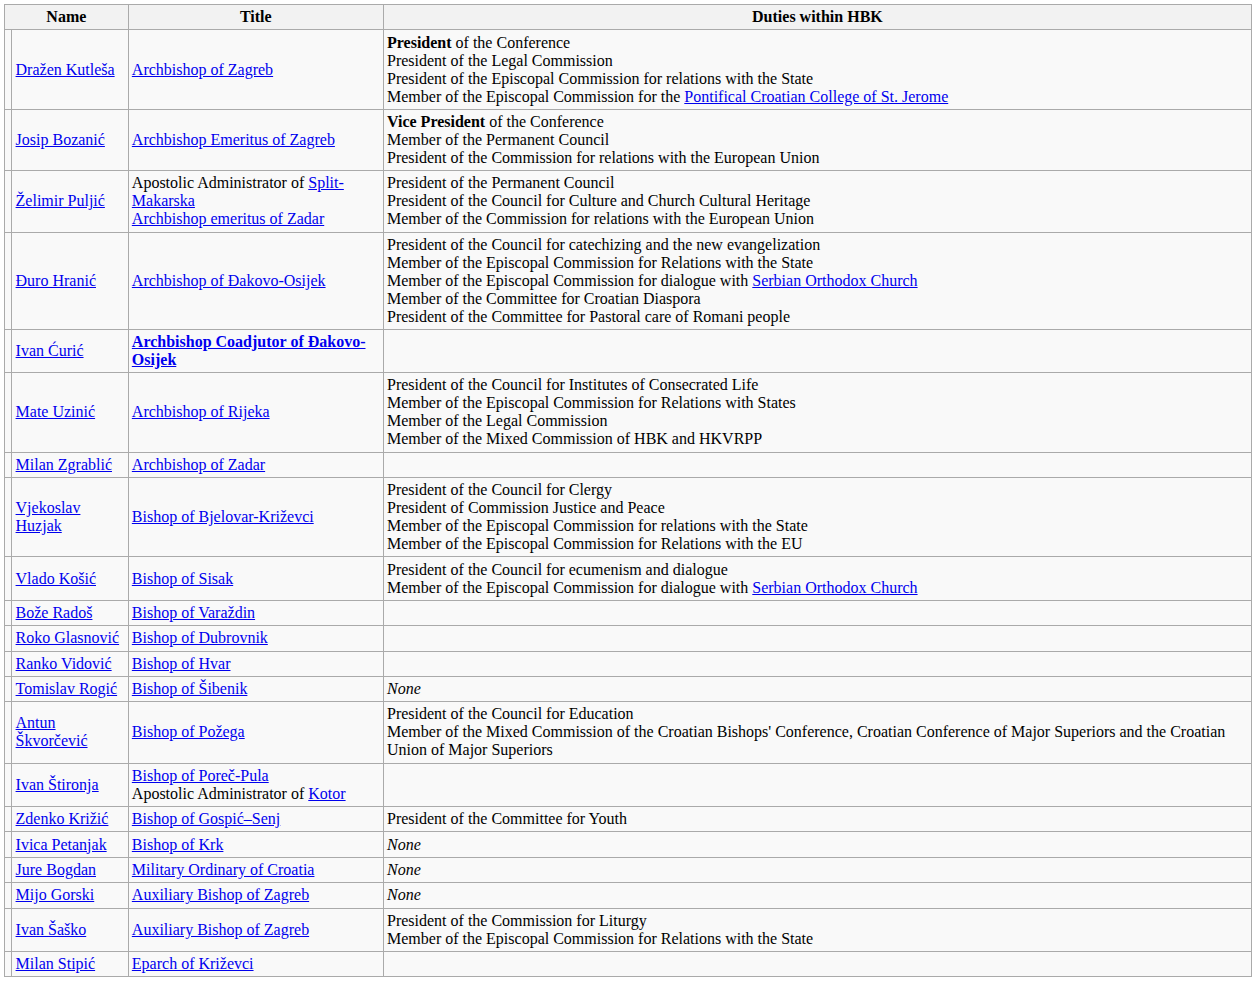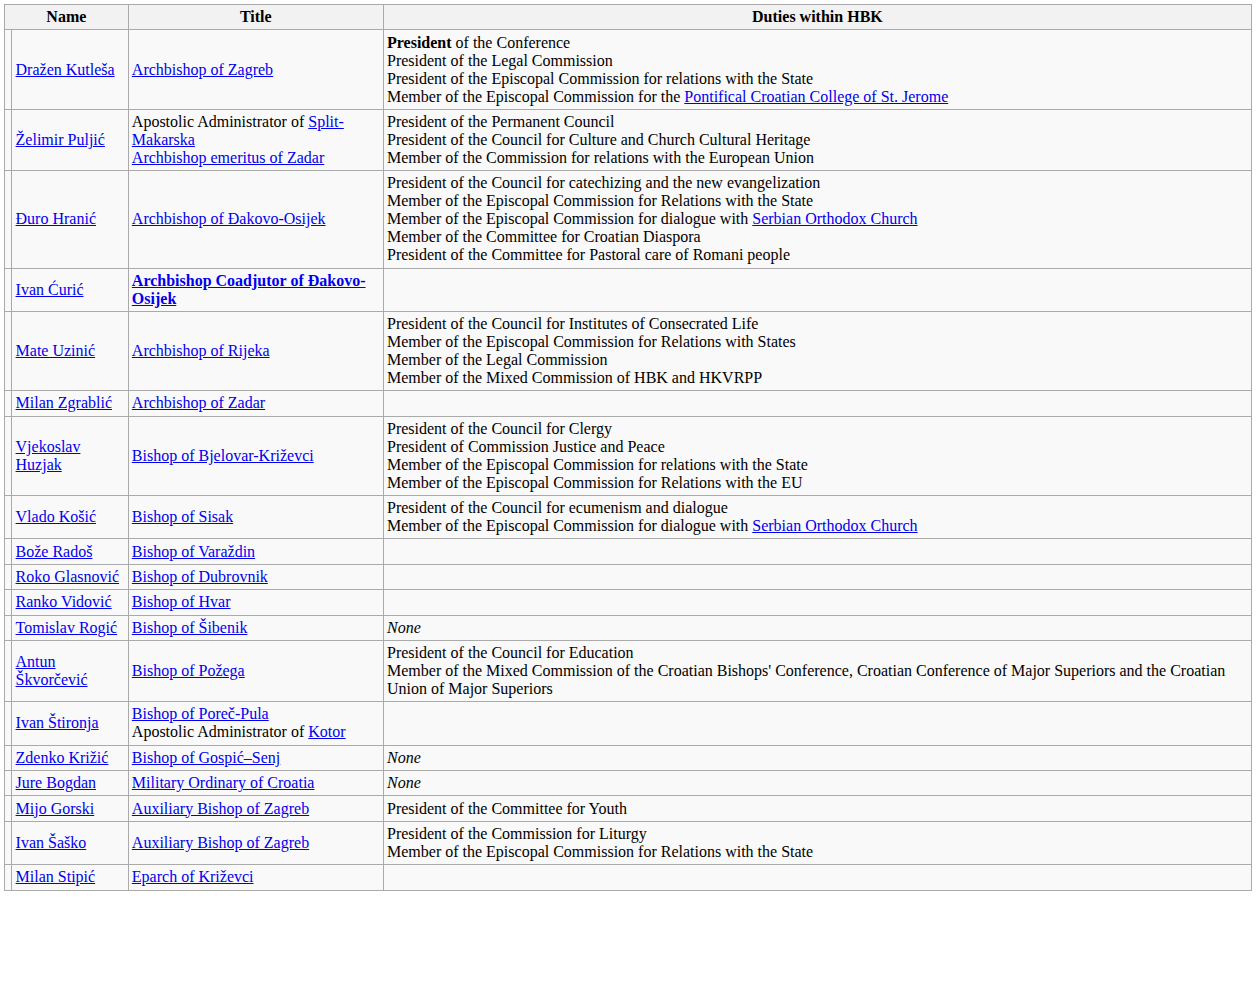 <table class="wikitable sortable" style="text-align:left">
 <tr>
 <th colspan="2">Name</th>
 <th>Title</th>
 <th>Duties within HBK</th>
 </tr>
 <tr>
 <td></td>
 <td><a href='#'>Dražen Kutleša</a></td>
 <td><a href='#'>Archbishop of Zagreb</a></td>
 <td><strong>President</strong> of the Conference<br>President of the Legal Commission<br>President of the Episcopal Commission for relations with the State<br>Member of the Episcopal Commission for the <a href='#'>Pontifical Croatian College of St. Jerome</a></td>
-</tr>
-<tr>
-<td></td>
-<td><a href='#'>Josip Bozanić</a></td>
-<td><a href='#'>Archbishop Emeritus of Zagreb</a></td>
-<td><strong>Vice President</strong> of the Conference<br>Member of the Permanent Council<br>President of the Commission for relations with the European Union</td>
 </tr>
 <tr>
 <td></td>
 <td><a href='#'>Želimir Puljić</a></td>
 <td>Apostolic Administrator of <a href='#'>Split-Makarska</a><br><a href='#'>Archbishop emeritus of Zadar</a></td>
 <td>President of the Permanent Council<br>President of the Council for Culture and Church Cultural Heritage<br>Member of the Commission for relations with the European Union</td>
 </tr>
 <tr>
 <td></td>
 <td><a href='#'>Đuro Hranić</a></td>
 <td><a href='#'>Archbishop of Đakovo-Osijek</a></td>
 <td>President of the Council for catechizing and the new evangelization<br>Member of the Episcopal Commission for Relations with the State<br>Member of the Episcopal Commission for dialogue with <a href='#'>Serbian Orthodox Church</a><br>Member of the Committee for Croatian Diaspora<br>President of the Committee for Pastoral care of Romani people</td>
 </tr>
 <tr>
 <td></td>
 <td><a href='#'>Ivan Ćurić</a></td>
 <td><strong><a href='#'>Archbishop Coadjutor of Đakovo-Osijek</a></strong></td>
 <td></td>
 </tr>
 <tr>
 <td><br></td>
 <td><a href='#'>Mate Uzinić</a></td>
 <td><a href='#'>Archbishop of Rijeka</a></td>
 <td>President of the Council for Institutes of Consecrated Life<br>Member of the Episcopal Commission for Relations with States<br>Member of the Legal Commission<br>Member of the Mixed Commission of HBK and HKVRPP</td>
 </tr>
 <tr>
 <td></td>
 <td><a href='#'>Milan Zgrablić</a></td>
 <td><a href='#'>Archbishop of Zadar</a></td>
 <td></td>
 </tr>
 <tr>
 <td></td>
 <td><a href='#'>Vjekoslav Huzjak</a></td>
 <td><a href='#'>Bishop of Bjelovar-Križevci</a></td>
 <td>President of the Council for Clergy<br>President of Commission Justice and Peace<br>Member of the Episcopal Commission for relations with the State<br>Member of the Episcopal Commission for Relations with the EU</td>
 </tr>
 <tr>
 <td></td>
 <td><a href='#'>Vlado Košić</a></td>
 <td><a href='#'>Bishop of Sisak</a></td>
 <td>President of the Council for ecumenism and dialogue<br>Member of the Episcopal Commission for dialogue with <a href='#'>Serbian Orthodox Church</a></td>
 </tr>
 <tr>
 <td></td>
 <td><a href='#'>Bože Radoš</a></td>
 <td><a href='#'>Bishop of Varaždin</a></td>
 <td></td>
 </tr>
 <tr>
 <td></td>
 <td><a href='#'>Roko Glasnović</a></td>
 <td><a href='#'>Bishop of Dubrovnik</a></td>
 <td></td>
 </tr>
 <tr>
 <td></td>
 <td><a href='#'>Ranko Vidović</a></td>
 <td><a href='#'>Bishop of Hvar</a></td>
 <td></td>
 </tr>
 <tr>
 <td></td>
 <td><a href='#'>Tomislav Rogić</a></td>
 <td><a href='#'>Bishop of Šibenik</a></td>
 <td><em>None</em></td>
 </tr>
 <tr>
 <td></td>
 <td><a href='#'>Antun Škvorčević</a></td>
 <td><a href='#'>Bishop of Požega</a></td>
 <td>President of the Council for Education<br>Member of the Mixed Commission of the Croatian Bishops' Conference, Croatian Conference of Major Superiors and the Croatian Union of Major Superiors</td>
 </tr>
 <tr>
 <td></td>
 <td><a href='#'>Ivan Štironja</a></td>
 <td><a href='#'>Bishop of Poreč-Pula</a><br>Apostolic Administrator of <a href='#'>Kotor</a></td>
 <td></td>
 </tr>
 <tr>
 <td></td>
 <td><a href='#'>Zdenko Križić</a></td>
 <td><a href='#'>Bishop of Gospić–Senj</a></td>
-<td>President of the Committee for Youth</td>
-</tr>
-<tr>
-<td></td>
-<td><a href='#'>Ivica Petanjak</a></td>
-<td><a href='#'>Bishop of Krk</a></td>
 <td><em>None</em></td>
 </tr>
 <tr>
 <td></td>
 <td><a href='#'>Jure Bogdan</a></td>
 <td><a href='#'>Military Ordinary of Croatia</a></td>
 <td><em>None</em></td>
 </tr>
 <tr>
 <td></td>
 <td><a href='#'>Mijo Gorski</a></td>
 <td><a href='#'>Auxiliary Bishop of Zagreb</a></td>
-<td><em>None</em></td>
+<td>President of the Committee for Youth</td>
 </tr>
 <tr>
 <td></td>
 <td><a href='#'>Ivan Šaško</a></td>
 <td><a href='#'>Auxiliary Bishop of Zagreb</a></td>
 <td>President of the Commission for Liturgy<br>Member of the Episcopal Commission for Relations with the State</td>
 </tr>
 <tr>
 <td></td>
 <td><a href='#'>Milan Stipić</a></td>
 <td><a href='#'>Eparch of Križevci</a></td>
 <td></td>
 </tr>
 <tr>
 </tr>
 </table>
